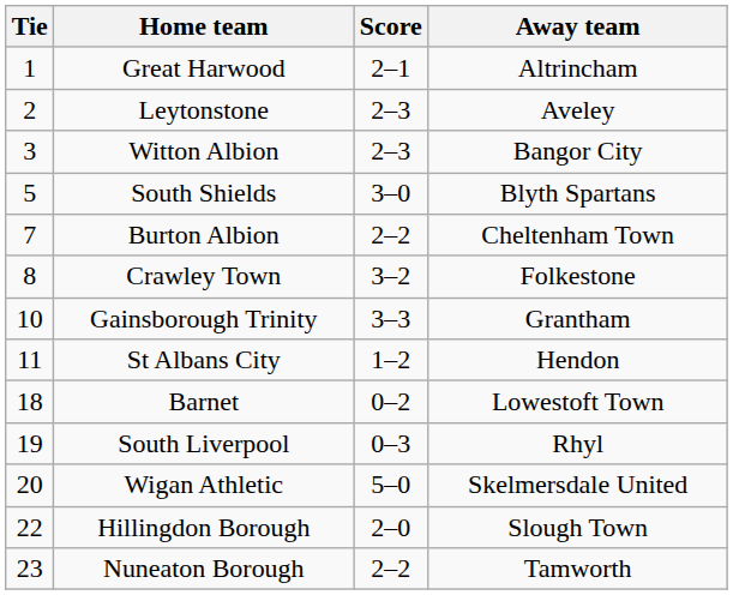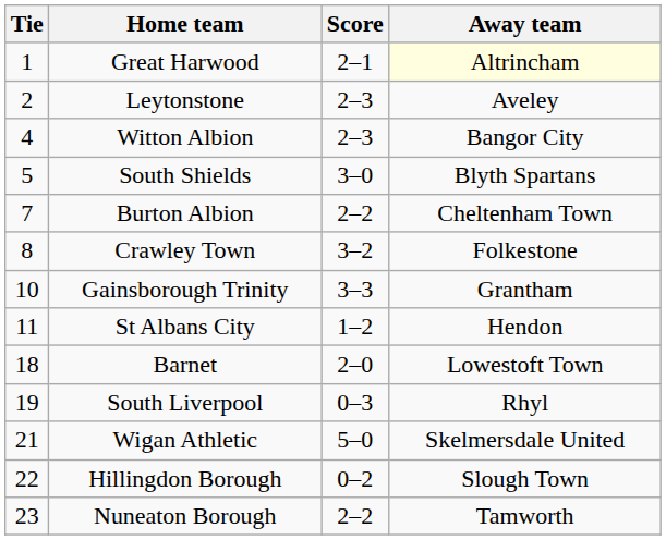 <table class="wikitable" style="text-align:center;">
 <tr>
 <th width=20>Tie</th>
 <th width=175>Home team</th>
 <th width=20>Score</th>
 <th width=175>Away team</th>
 </tr>
 <tr>
 <td>1</td>
 <td>Great Harwood</td>
 <td>2–1</td>
-<td>Altrincham</td>
+<td style="background: lightyellow;">Altrincham</td>
 </tr>
 <tr>
 <td>2</td>
 <td>Leytonstone</td>
 <td>2–3</td>
 <td>Aveley</td>
 </tr>
 <tr>
-<td>3</td>
+<td>4</td>
 <td>Witton Albion</td>
 <td>2–3</td>
 <td>Bangor City</td>
 </tr>
 <tr>
 <td>5</td>
 <td>South Shields</td>
 <td>3–0</td>
 <td>Blyth Spartans</td>
 </tr>
 <tr>
 <td>7</td>
 <td>Burton Albion</td>
 <td>2–2</td>
 <td>Cheltenham Town</td>
 </tr>
 <tr>
 <td>8</td>
 <td>Crawley Town</td>
 <td>3–2</td>
 <td>Folkestone</td>
 </tr>
 <tr>
 <td>10</td>
 <td>Gainsborough Trinity</td>
 <td>3–3</td>
 <td>Grantham</td>
 </tr>
 <tr>
 <td>11</td>
 <td>St Albans City</td>
 <td>1–2</td>
 <td>Hendon</td>
 </tr>
 <tr>
 <td>18</td>
 <td>Barnet</td>
-<td>0–2</td>
+<td>2–0</td>
 <td>Lowestoft Town</td>
 </tr>
 <tr>
 <td>19</td>
 <td>South Liverpool</td>
 <td>0–3</td>
 <td>Rhyl</td>
 </tr>
 <tr>
-<td>20</td>
+<td>21</td>
 <td>Wigan Athletic</td>
 <td>5–0</td>
 <td>Skelmersdale United</td>
 </tr>
 <tr>
 <td>22</td>
 <td>Hillingdon Borough</td>
-<td>2–0</td>
+<td>0–2</td>
 <td>Slough Town</td>
 </tr>
 <tr>
 <td>23</td>
 <td>Nuneaton Borough</td>
 <td>2–2</td>
 <td>Tamworth</td>
 </tr>
 </table>
